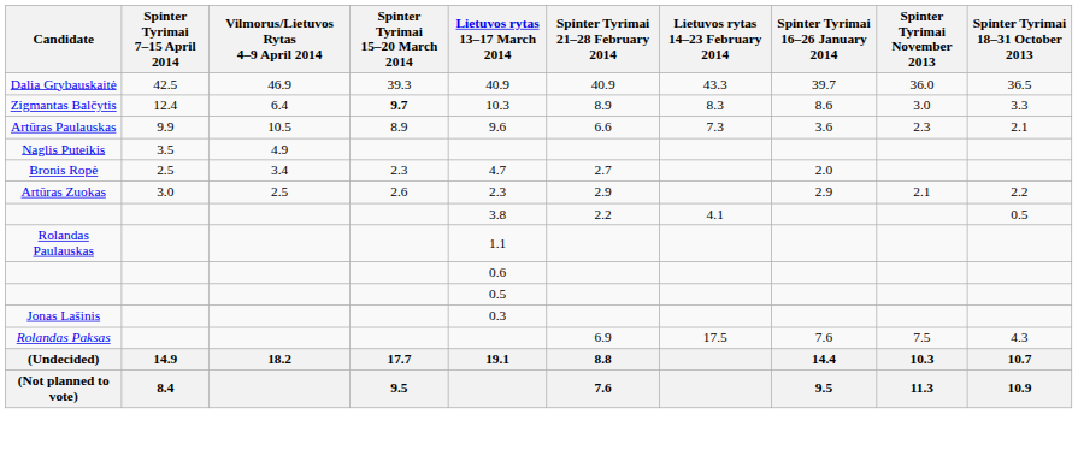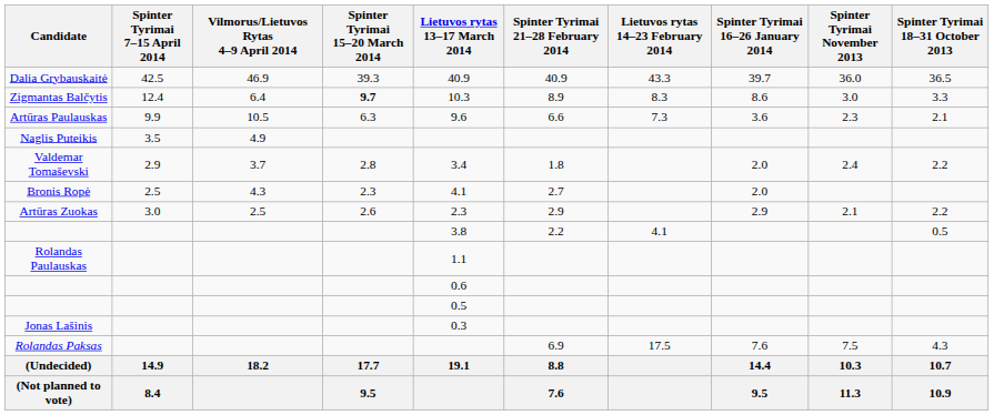 <table class="wikitable sortable" style=text-align:center>
 <tr>
 <th>Candidate</th>
 <th>Spinter Tyrimai<br>7–15 April 2014</th>
 <th>Vilmorus/Lietuvos Rytas<br>4–9 April 2014 </th>
 <th>Spinter Tyrimai<br>15–20 March 2014</th>
 <th><a href='#'>Lietuvos rytas</a><br>13–17 March 2014</th>
 <th>Spinter Tyrimai<br>21–28 February 2014</th>
 <th>Lietuvos rytas<br>14–23 February 2014 </th>
 <th>Spinter Tyrimai<br>16–26 January 2014</th>
 <th>Spinter Tyrimai<br>November 2013</th>
 <th>Spinter Tyrimai<br>18–31 October 2013</th>
 </tr>
 <tr>
 <td><a href='#'>Dalia Grybauskaitė</a></td>
 <td>42.5</td>
 <td>46.9</td>
 <td>39.3</td>
 <td>40.9</td>
 <td>40.9</td>
 <td>43.3</td>
 <td>39.7</td>
 <td>36.0</td>
 <td>36.5</td>
 </tr>
 <tr>
 <td><a href='#'>Zigmantas Balčytis</a></td>
 <td>12.4</td>
 <td>6.4</td>
 <td><strong>9.7</strong></td>
 <td>10.3</td>
 <td>8.9</td>
 <td>8.3</td>
 <td>8.6</td>
 <td>3.0</td>
 <td>3.3</td>
 </tr>
 <tr>
 <td><a href='#'>Artūras Paulauskas</a></td>
 <td>9.9</td>
 <td>10.5</td>
-<td>8.9</td>
+<td>6.3</td>
 <td>9.6</td>
 <td>6.6</td>
 <td>7.3</td>
 <td>3.6</td>
 <td>2.3</td>
 <td>2.1</td>
 </tr>
 <tr>
 <td><a href='#'>Naglis Puteikis</a></td>
 <td>3.5</td>
 <td>4.9</td>
 <td></td>
 <td></td>
 <td></td>
 <td></td>
 <td></td>
 <td></td>
 <td></td>
 </tr>
 <tr>
+<td><a href='#'>Valdemar Tomaševski</a></td>
+<td>2.9</td>
+<td>3.7</td>
+<td>2.8</td>
+<td>3.4</td>
+<td>1.8</td>
+<td></td>
+<td>2.0</td>
+<td>2.4</td>
+<td>2.2</td>
+</tr>
+<tr>
 <td><a href='#'>Bronis Ropė</a></td>
 <td>2.5</td>
-<td>3.4</td>
+<td>4.3</td>
 <td>2.3</td>
-<td>4.7</td>
+<td>4.1</td>
 <td>2.7</td>
 <td></td>
 <td>2.0</td>
 <td></td>
 <td></td>
 </tr>
 <tr>
 <td><a href='#'>Artūras Zuokas</a></td>
 <td>3.0</td>
 <td>2.5</td>
 <td>2.6</td>
 <td>2.3</td>
 <td>2.9</td>
 <td></td>
 <td>2.9</td>
 <td>2.1</td>
 <td>2.2</td>
 </tr>
 <tr>
 <td></td>
 <td></td>
 <td></td>
 <td></td>
 <td>3.8</td>
 <td>2.2</td>
 <td>4.1</td>
 <td></td>
 <td></td>
 <td>0.5</td>
 </tr>
 <tr>
 <td><a href='#'>Rolandas Paulauskas</a></td>
 <td></td>
 <td></td>
 <td></td>
 <td>1.1</td>
 <td></td>
 <td></td>
 <td></td>
 <td></td>
 <td></td>
 </tr>
 <tr>
 <td></td>
 <td></td>
 <td></td>
 <td></td>
 <td>0.6</td>
 <td></td>
 <td></td>
 <td></td>
 <td></td>
 <td></td>
 </tr>
 <tr>
 <td></td>
 <td></td>
 <td></td>
 <td></td>
 <td>0.5</td>
 <td></td>
 <td></td>
 <td></td>
 <td></td>
 <td></td>
 </tr>
 <tr>
 <td><a href='#'>Jonas Lašinis</a></td>
 <td></td>
 <td></td>
 <td></td>
 <td>0.3</td>
 <td></td>
 <td></td>
 <td></td>
 <td></td>
 <td></td>
 </tr>
 <tr>
 <td><em><a href='#'>Rolandas Paksas</a></em></td>
 <td></td>
 <td></td>
 <td></td>
 <td></td>
 <td>6.9</td>
 <td>17.5</td>
 <td>7.6</td>
 <td>7.5</td>
 <td>4.3</td>
 </tr>
 <tr>
 <th>(Undecided)</th>
 <th>14.9</th>
 <th>18.2</th>
 <th>17.7</th>
 <th>19.1</th>
 <th>8.8</th>
 <th></th>
 <th>14.4</th>
 <th>10.3</th>
 <th>10.7</th>
 </tr>
 <tr>
 <th>(Not planned to vote)</th>
 <th>8.4</th>
 <th></th>
 <th>9.5</th>
 <th></th>
 <th>7.6</th>
 <th></th>
 <th>9.5</th>
 <th>11.3</th>
 <th>10.9</th>
 </tr>
 </table>
